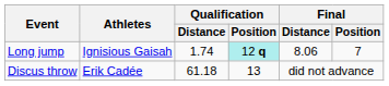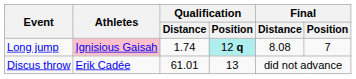 <table class=wikitable style="font-size:90%">
 <tr>
 <th rowspan="2">Event</th>
 <th rowspan="2">Athletes</th>
 <th colspan="2">Qualification</th>
 <th colspan="2">Final</th>
 </tr>
 <tr style="font-size:95%">
 <th>Distance</th>
 <th>Position</th>
 <th>Distance</th>
 <th>Position</th>
 </tr>
 <tr>
 <td><a href='#'>Long jump</a></td>
-<td><a href='#'>Ignisious Gaisah</a></td>
+<td style="background: pink;"><a href='#'>Ignisious Gaisah</a></td>
 <td align=center>1.74</td>
 <td align=center style="background: paleturquoise;">12 <strong>q</strong></td>
-<td align=center>8.06</td>
+<td align=center>8.08</td>
 <td align=center>7</td>
 </tr>
 <tr>
 <td><a href='#'>Discus throw</a></td>
 <td><a href='#'>Erik Cadée</a></td>
-<td align=center>61.18</td>
+<td align=center>61.01</td>
 <td align=center>13</td>
 <td align=center colspan=2>did not advance</td>
 </tr>
 </table>
